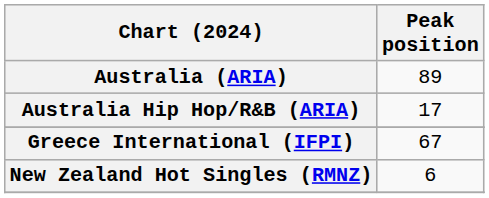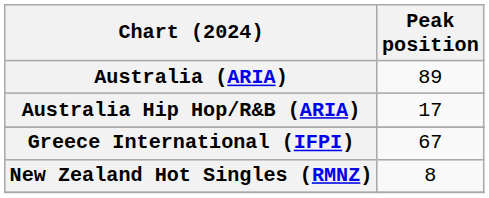 <table class="wikitable sortable plainrowheaders" style="text-align:center">
 <tr>
 <th scope="col">Chart (2024)</th>
 <th scope="col">Peak<br>position</th>
 </tr>
 <tr>
 <th scope="row">Australia (<a href='#'>ARIA</a>)</th>
 <td>89</td>
 </tr>
 <tr>
 <th scope="row">Australia Hip Hop/R&B (<a href='#'>ARIA</a>)</th>
 <td>17</td>
 </tr>
 <tr>
 </tr>
 <tr>
 </tr>
 <tr>
 <th scope="row">Greece International (<a href='#'>IFPI</a>)</th>
 <td>67</td>
 </tr>
 <tr>
 <th scope="row">New Zealand Hot Singles (<a href='#'>RMNZ</a>)</th>
-<td>6</td>
+<td>8</td>
 </tr>
 <tr>
 </tr>
 <tr>
 </tr>
 <tr>
 </tr>
 <tr>
 </tr>
 <tr>
 </tr>
 </table>
